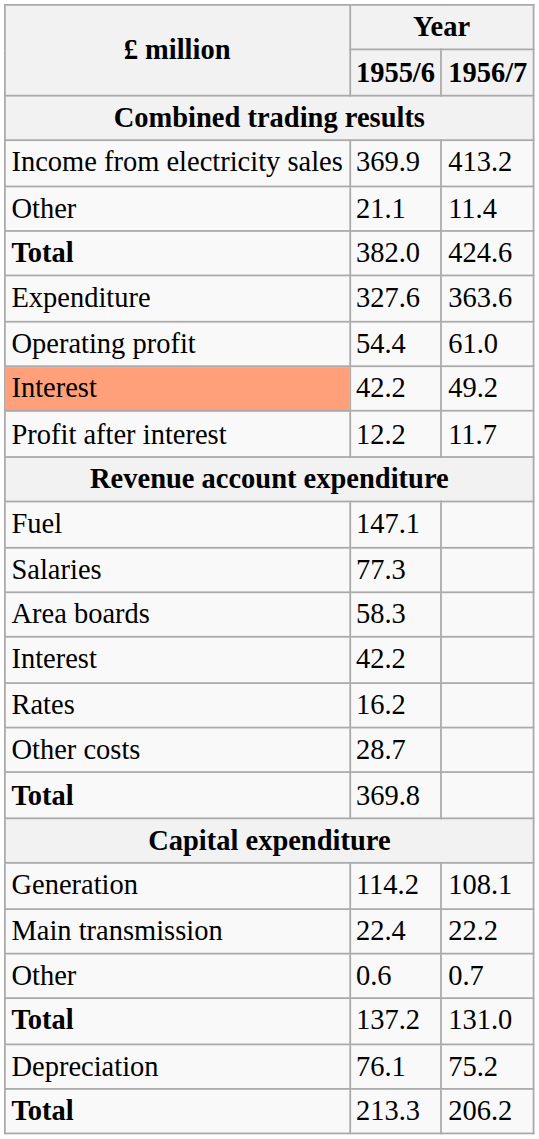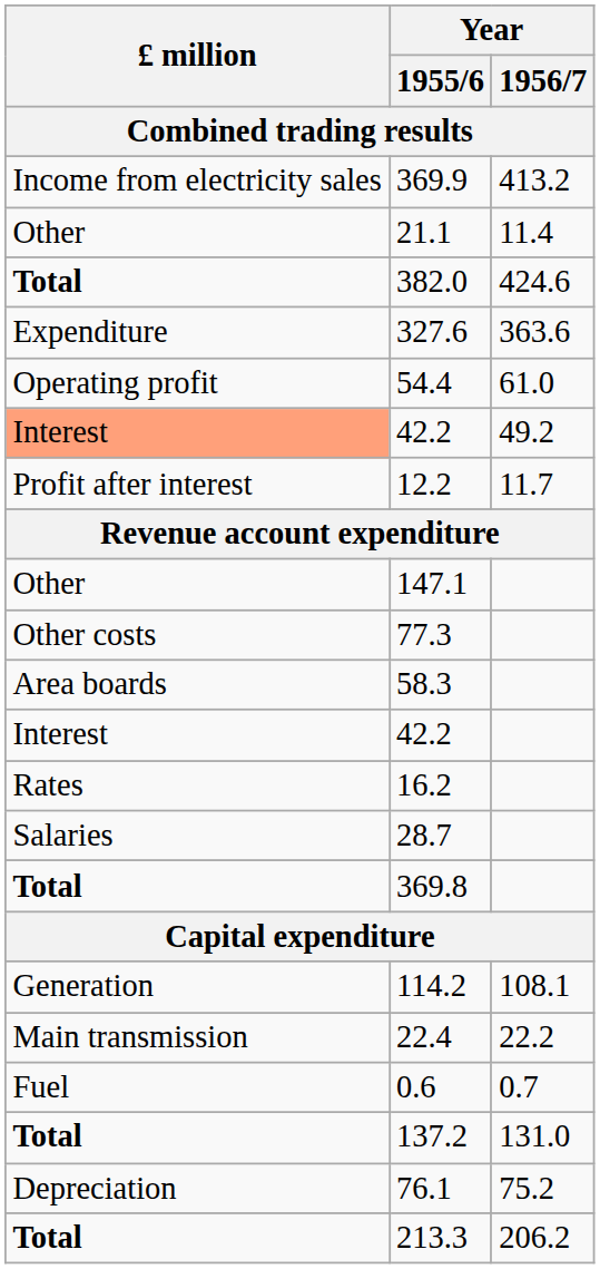 <table class="wikitable">
 <tr>
 <th rowspan="2">£ million</th>
 <th colspan="2">Year</th>
 </tr>
 <tr>
 <th>1955/6</th>
 <th>1956/7</th>
 </tr>
 <tr>
 <th colspan="3">Combined trading results</th>
 </tr>
 <tr>
 <td>Income from electricity sales</td>
 <td>369.9</td>
 <td>413.2</td>
 </tr>
 <tr>
 <td>Other</td>
 <td>21.1</td>
 <td>11.4</td>
 </tr>
 <tr>
 <td><strong>Total</strong></td>
 <td>382.0</td>
 <td>424.6</td>
 </tr>
 <tr>
 <td>Expenditure</td>
 <td>327.6</td>
 <td>363.6</td>
 </tr>
 <tr>
 <td>Operating profit</td>
 <td>54.4</td>
 <td>61.0</td>
 </tr>
 <tr>
 <td style="background: lightsalmon;">Interest</td>
 <td>42.2</td>
 <td>49.2</td>
 </tr>
 <tr>
 <td>Profit after interest</td>
 <td>12.2</td>
 <td>11.7</td>
 </tr>
 <tr>
 <th colspan="3">Revenue account expenditure</th>
 </tr>
 <tr>
-<td>Fuel</td>
+<td>Other</td>
 <td>147.1</td>
 <td></td>
 </tr>
 <tr>
-<td>Salaries</td>
+<td>Other costs</td>
 <td>77.3</td>
 <td></td>
 </tr>
 <tr>
 <td>Area boards</td>
 <td>58.3</td>
 <td></td>
 </tr>
 <tr>
 <td>Interest</td>
 <td>42.2</td>
 <td></td>
 </tr>
 <tr>
 <td>Rates</td>
 <td>16.2</td>
 <td></td>
 </tr>
 <tr>
-<td>Other costs</td>
+<td>Salaries</td>
 <td>28.7</td>
 <td></td>
 </tr>
 <tr>
 <td><strong>Total</strong></td>
 <td>369.8</td>
 <td></td>
 </tr>
 <tr>
 <th colspan="3">Capital expenditure</th>
 </tr>
 <tr>
 <td>Generation</td>
 <td>114.2</td>
 <td>108.1</td>
 </tr>
 <tr>
 <td>Main transmission</td>
 <td>22.4</td>
 <td>22.2</td>
 </tr>
 <tr>
-<td>Other</td>
+<td>Fuel</td>
 <td>0.6</td>
 <td>0.7</td>
 </tr>
 <tr>
 <td><strong>Total</strong></td>
 <td>137.2</td>
 <td>131.0</td>
 </tr>
 <tr>
 <td>Depreciation</td>
 <td>76.1</td>
 <td>75.2</td>
 </tr>
 <tr>
 <td><strong>Total</strong></td>
 <td>213.3</td>
 <td>206.2</td>
 </tr>
 </table>
